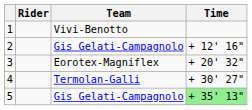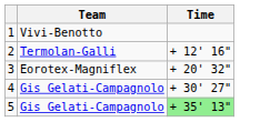 <table class="wikitable">
 <tr>
 <th></th>
-<th>Rider</th>
 <th>Team</th>
 <th>Time</th>
 </tr>
 <tr>
 <td>1</td>
-<td> </td>
 <td>Vivi-Benotto</td>
 <td align=right></td>
 </tr>
 <tr>
 <td>2</td>
-<td></td>
-<td><a href='#'>Gis Gelati-Campagnolo</a></td>
+<td><a href='#'>Termolan-Galli</a></td>
 <td align=right>+ 12' 16"</td>
 </tr>
 <tr>
 <td>3</td>
-<td></td>
 <td>Eorotex-Magniflex</td>
 <td align=right>+ 20' 32"</td>
 </tr>
 <tr>
 <td>4</td>
-<td></td>
-<td><a href='#'>Termolan-Galli</a></td>
+<td><a href='#'>Gis Gelati-Campagnolo</a></td>
 <td align=right>+ 30' 27"</td>
 </tr>
 <tr>
 <td>5</td>
-<td></td>
 <td><a href='#'>Gis Gelati-Campagnolo</a></td>
 <td align=right style="background: lightgreen;">+ 35' 13"</td>
 </tr>
 </table>
